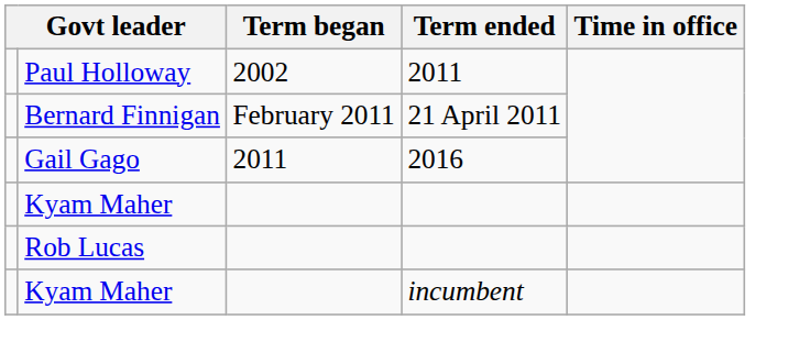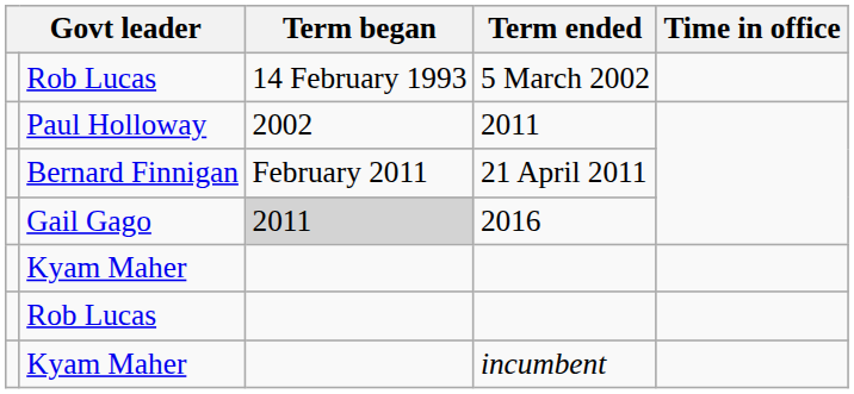 <table class=wikitable>
 <tr>
 <th colspan=2>Govt leader</th>
 <th>Term began</th>
 <th>Term ended</th>
 <th>Time in office</th>
+</tr>
+<tr>
+<td></td>
+<td><a href='#'>Rob Lucas</a></td>
+<td>14 February 1993</td>
+<td>5 March 2002</td>
+<td align=right></td>
 </tr>
 <tr>
 <td></td>
 <td><a href='#'>Paul Holloway</a></td>
 <td>2002</td>
 <td>2011</td>
 </tr>
 <tr>
 <td></td>
 <td><a href='#'>Bernard Finnigan</a></td>
 <td>February 2011</td>
 <td>21 April 2011</td>
 </tr>
 <tr>
 <td></td>
 <td><a href='#'>Gail Gago</a></td>
-<td>2011</td>
+<td style="background: lightgrey;">2011</td>
 <td>2016</td>
 </tr>
 <tr>
 <td></td>
 <td><a href='#'>Kyam Maher</a></td>
 <td></td>
 <td></td>
 <td align=right></td>
 </tr>
 <tr>
 <td></td>
 <td><a href='#'>Rob Lucas</a></td>
 <td></td>
 <td></td>
 <td align=right></td>
 </tr>
 <tr>
 <td></td>
 <td><a href='#'>Kyam Maher</a></td>
 <td></td>
 <td><em>incumbent</em></td>
 <td align=right></td>
 </tr>
 </table>
